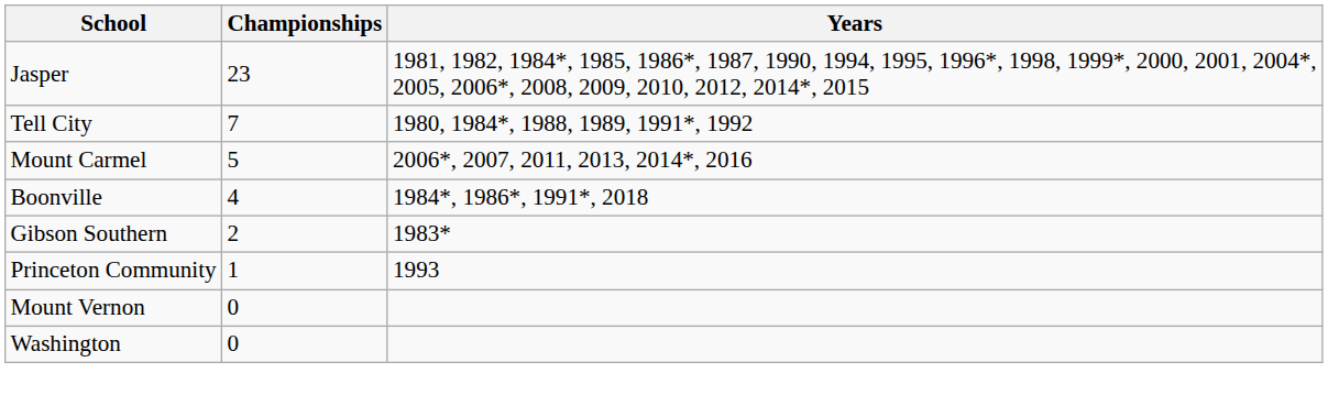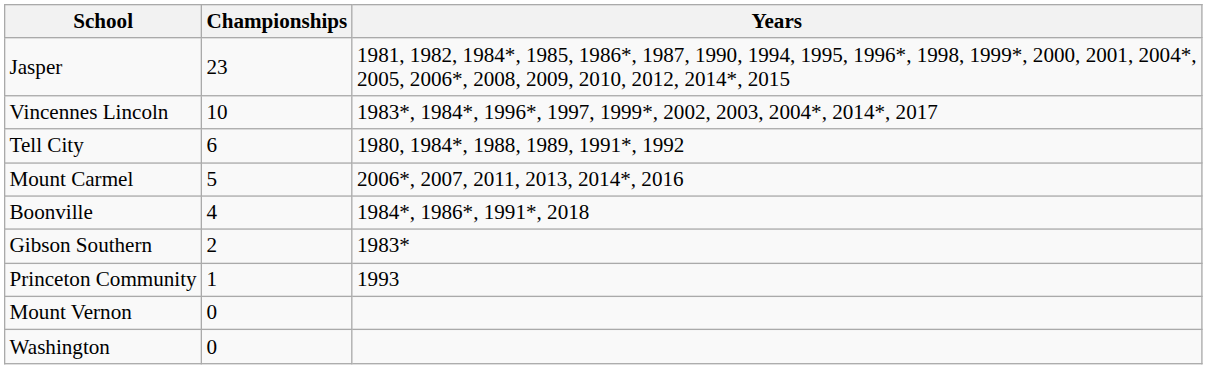 <table class="wikitable">
 <tr>
 <th>School</th>
 <th>Championships</th>
 <th>Years</th>
 </tr>
 <tr>
 <td>Jasper</td>
 <td>23</td>
 <td>1981, 1982, 1984*, 1985, 1986*, 1987, 1990, 1994, 1995, 1996*, 1998, 1999*, 2000, 2001, 2004*,<br>2005, 2006*, 2008, 2009, 2010, 2012, 2014*, 2015</td>
 </tr>
 <tr>
+<td>Vincennes Lincoln</td>
+<td>10</td>
+<td>1983*, 1984*, 1996*, 1997, 1999*, 2002, 2003, 2004*, 2014*, 2017</td>
+</tr>
+<tr>
 <td>Tell City</td>
-<td>7</td>
+<td>6</td>
 <td>1980, 1984*, 1988, 1989, 1991*, 1992</td>
 </tr>
 <tr>
 <td>Mount Carmel</td>
 <td>5</td>
 <td>2006*, 2007, 2011, 2013, 2014*, 2016</td>
 </tr>
 <tr>
 <td>Boonville</td>
 <td>4</td>
 <td>1984*, 1986*, 1991*, 2018</td>
 </tr>
 <tr>
 <td>Gibson Southern</td>
 <td>2</td>
 <td>1983*</td>
 </tr>
 <tr>
 <td>Princeton Community</td>
 <td>1</td>
 <td>1993</td>
 </tr>
 <tr>
 <td>Mount Vernon</td>
 <td>0</td>
 <td></td>
 </tr>
 <tr>
 <td>Washington</td>
 <td>0</td>
 <td></td>
 </tr>
 </table>
